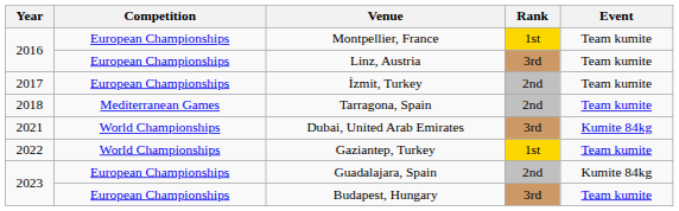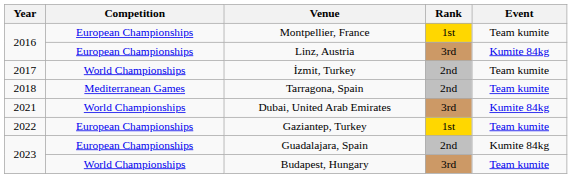 <table class="wikitable sortable" width=45% style="font-size:90%; text-align:center;">
 <tr>
 <th>Year</th>
 <th>Competition</th>
 <th>Venue</th>
 <th>Rank</th>
 <th>Event</th>
 </tr>
 <tr>
 <td rowspan=2>2016</td>
 <td><a href='#'>European Championships</a></td>
 <td>Montpellier, France</td>
 <td bgcolor="gold">1st</td>
 <td>Team kumite</td>
 </tr>
 <tr>
 <td><a href='#'>European Championships</a></td>
 <td>Linz, Austria</td>
 <td bgcolor="cc9966">3rd</td>
-<td>Team kumite</td>
+<td><a href='#'>Kumite 84kg</a></td>
 </tr>
 <tr>
 <td>2017</td>
-<td><a href='#'>European Championships</a></td>
+<td><a href='#'>World Championships</a></td>
 <td>İzmit, Turkey</td>
 <td bgcolor="silver">2nd</td>
 <td>Team kumite</td>
 </tr>
 <tr>
 <td>2018</td>
 <td><a href='#'>Mediterranean Games</a></td>
 <td>Tarragona, Spain</td>
 <td bgcolor="silver">2nd</td>
 <td><a href='#'>Team kumite</a></td>
 </tr>
 <tr>
 <td>2021</td>
 <td><a href='#'>World Championships</a></td>
 <td>Dubai, United Arab Emirates</td>
 <td bgcolor="cc9966">3rd</td>
 <td><a href='#'>Kumite 84kg</a></td>
 </tr>
 <tr>
 <td>2022</td>
-<td><a href='#'>World Championships</a></td>
+<td><a href='#'>European Championships</a></td>
 <td>Gaziantep, Turkey</td>
 <td bgcolor="gold">1st</td>
 <td><a href='#'>Team kumite</a></td>
 </tr>
 <tr>
 <td rowspan=2>2023</td>
 <td><a href='#'>European Championships</a></td>
 <td>Guadalajara, Spain</td>
 <td bgcolor="silver">2nd</td>
 <td>Kumite 84kg</td>
 </tr>
 <tr>
-<td><a href='#'>European Championships</a></td>
+<td><a href='#'>World Championships</a></td>
 <td>Budapest, Hungary</td>
 <td bgcolor="cc9966">3rd</td>
 <td><a href='#'>Team kumite</a></td>
 </tr>
 </table>
